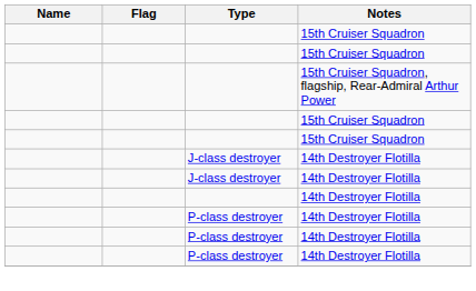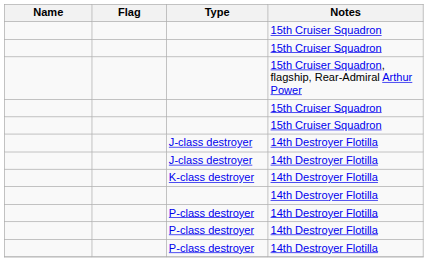 <table class="wikitable sortable">
 <tr>
 <th scope="col" width="120px">Name</th>
 <th scope="col" width="100px">Flag</th>
 <th scope="col" width="140px">Type</th>
 <th>Notes</th>
 </tr>
 <tr>
 <td align="left"></td>
 <td align="left"></td>
 <td align="left"></td>
 <td align="left"><a href='#'>15th Cruiser Squadron</a></td>
 </tr>
 <tr>
 <td align="left"></td>
 <td align="left"></td>
 <td align="left"></td>
 <td align="left"><a href='#'>15th Cruiser Squadron</a></td>
 </tr>
 <tr>
 <td align="left"></td>
 <td align="left"></td>
 <td align="left"></td>
 <td align="left"><a href='#'>15th Cruiser Squadron</a>, flagship, Rear-Admiral <a href='#'>Arthur Power</a></td>
 </tr>
 <tr>
 <td align="left"></td>
 <td align="left"></td>
 <td align="left"></td>
 <td align="left"><a href='#'>15th Cruiser Squadron</a></td>
 </tr>
 <tr>
 <td align="left"></td>
 <td align="left"></td>
 <td align="left"></td>
 <td align="left"><a href='#'>15th Cruiser Squadron</a></td>
 </tr>
 <tr>
 <td align="left"></td>
 <td align="left"></td>
 <td align="left"><a href='#'>J-class destroyer</a></td>
 <td align="left"><a href='#'>14th Destroyer Flotilla</a></td>
 </tr>
 <tr>
 <td align="left"></td>
 <td align="left"></td>
 <td align="left"><a href='#'>J-class destroyer</a></td>
 <td align="left"><a href='#'>14th Destroyer Flotilla</a></td>
 </tr>
 <tr>
 <td align="left"></td>
 <td align="left"></td>
+<td align="left"><a href='#'>K-class destroyer</a></td>
+<td align="left"><a href='#'>14th Destroyer Flotilla</a></td>
+</tr>
+<tr>
+<td align="left"></td>
+<td align="left"></td>
 <td align="left"></td>
 <td align="left"><a href='#'>14th Destroyer Flotilla</a></td>
 </tr>
 <tr>
 <td align="left"></td>
 <td align="left"></td>
 <td align="left"><a href='#'>P-class destroyer</a></td>
 <td align="left"><a href='#'>14th Destroyer Flotilla</a></td>
 </tr>
 <tr>
 <td align="left"></td>
 <td align="left"></td>
 <td align="left"><a href='#'>P-class destroyer</a></td>
 <td align="left"><a href='#'>14th Destroyer Flotilla</a></td>
 </tr>
 <tr>
 <td align="left"></td>
 <td align="left"></td>
 <td align="left"><a href='#'>P-class destroyer</a></td>
 <td align="left"><a href='#'>14th Destroyer Flotilla</a></td>
 </tr>
 <tr>
 </tr>
 </table>
